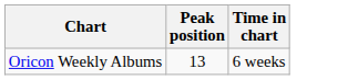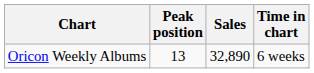 <table class="wikitable">
 <tr>
 <th align="left">Chart</th>
 <th align="center">Peak<br>position</th>
+<th align="center">Sales</th>
 <th align="center">Time in<br>chart</th>
 </tr>
 <tr>
 <td align="left"><a href='#'>Oricon</a> Weekly Albums</td>
 <td align="center">13</td>
+<td align="">32,890</td>
 <td align="">6 weeks</td>
 </tr>
 </table>
